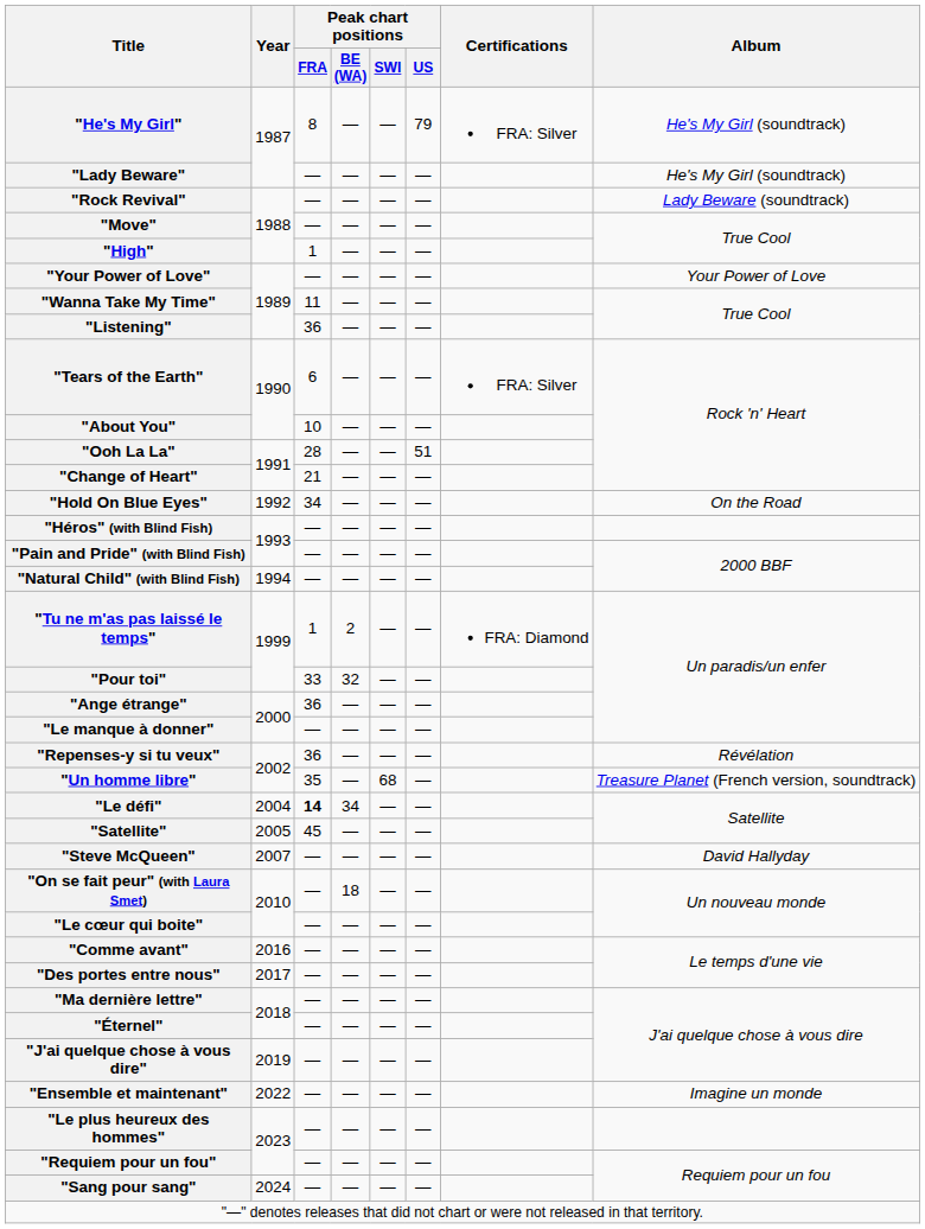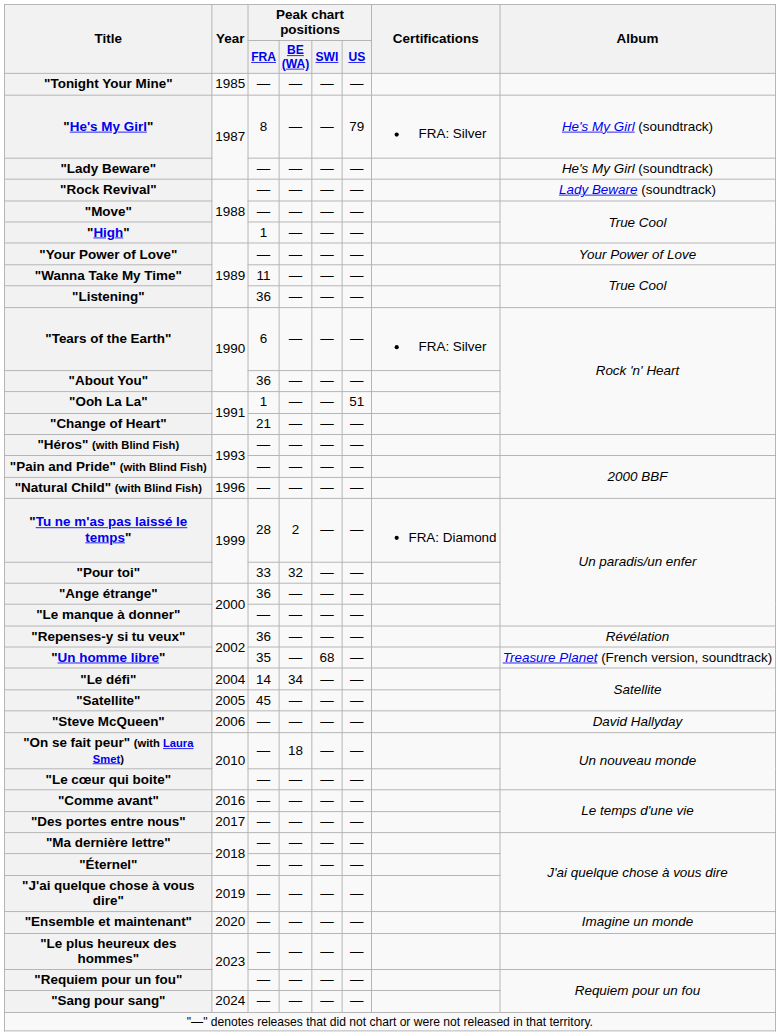 <table class="wikitable plainrowheaders" style="text-align:center;">
 <tr>
 <th rowspan="2" scope="col" style="width:15em;">Title</th>
 <th rowspan="2" scope="col" style="width:2em;">Year</th>
 <th colspan="4">Peak chart positions</th>
 <th rowspan="2">Certifications</th>
 <th rowspan="2">Album</th>
 </tr>
 <tr>
 <th scope="col" style="width:2em;font-size:90%;"><a href='#'>FRA</a><br></th>
 <th scope="col" style="width:2em;font-size:90%;"><a href='#'>BE (WA)</a><br></th>
 <th scope="col" style="width:2em;font-size:90%;"><a href='#'>SWI</a><br></th>
 <th scope="col" style="width:2em;font-size:90%;"><a href='#'>US</a><br></th>
+</tr>
+<tr>
+<th scope="row">"Tonight Your Mine" </th>
+<td>1985</td>
+<td>—</td>
+<td>—</td>
+<td>—</td>
+<td>—</td>
+<td></td>
+<td></td>
 </tr>
 <tr>
 <th scope="row">"<a href='#'>He's My Girl</a>"</th>
 <td rowspan="2">1987</td>
 <td>8</td>
 <td>—</td>
 <td>—</td>
 <td>79</td>
 <td><br><ul><li>FRA: Silver</li></ul></td>
 <td><em><a href='#'>He's My Girl</a></em> (soundtrack)</td>
 </tr>
 <tr>
 <th scope="row">"Lady Beware" </th>
 <td>—</td>
 <td>—</td>
 <td>—</td>
 <td>—</td>
 <td></td>
 <td><em>He's My Girl</em> (soundtrack)</td>
 </tr>
 <tr>
 <th scope="row">"Rock Revival" </th>
 <td rowspan="3">1988</td>
 <td>—</td>
 <td>—</td>
 <td>—</td>
 <td>—</td>
 <td></td>
 <td><em><a href='#'>Lady Beware</a></em> (soundtrack)</td>
 </tr>
 <tr>
 <th scope="row">"Move"</th>
 <td>—</td>
 <td>—</td>
 <td>—</td>
 <td>—</td>
 <td></td>
 <td rowspan="2"><em>True Cool</em></td>
 </tr>
 <tr>
 <th scope="row">"<a href='#'>High</a>"</th>
 <td>1</td>
 <td>—</td>
 <td>—</td>
 <td>—</td>
 <td></td>
 </tr>
 <tr>
 <th scope="row">"Your Power of Love" </th>
 <td rowspan="3">1989</td>
 <td>—</td>
 <td>—</td>
 <td>—</td>
 <td>—</td>
 <td></td>
 <td><em>Your Power of Love</em></td>
 </tr>
 <tr>
 <th scope="row">"Wanna Take My Time"</th>
 <td>11</td>
 <td>—</td>
 <td>—</td>
 <td>—</td>
 <td></td>
 <td rowspan="2"><em>True Cool</em></td>
 </tr>
 <tr>
 <th scope="row">"Listening"</th>
 <td>36</td>
 <td>—</td>
 <td>—</td>
 <td>—</td>
 <td></td>
 </tr>
 <tr>
 <th scope="row">"Tears of the Earth"</th>
 <td rowspan="2">1990</td>
 <td>6</td>
 <td>—</td>
 <td>—</td>
 <td>—</td>
 <td><br><ul><li>FRA: Silver</li></ul></td>
 <td rowspan="4"><em>Rock 'n' Heart</em></td>
 </tr>
 <tr>
 <th scope="row">"About You"</th>
-<td>10</td>
+<td>36</td>
 <td>—</td>
 <td>—</td>
 <td>—</td>
 <td></td>
 </tr>
 <tr>
 <th scope="row">"Ooh La La"</th>
 <td rowspan="2">1991</td>
-<td>28</td>
+<td>1</td>
 <td>—</td>
 <td>—</td>
 <td>51</td>
 <td></td>
 </tr>
 <tr>
 <th scope="row">"Change of Heart"</th>
 <td>21</td>
 <td>—</td>
 <td>—</td>
 <td>—</td>
 <td></td>
-</tr>
-<tr>
-<th scope="row">"Hold On Blue Eyes"</th>
-<td>1992</td>
-<td>34</td>
-<td>—</td>
-<td>—</td>
-<td>—</td>
-<td></td>
-<td><em>On the Road</em></td>
 </tr>
 <tr>
 <th scope="row">"Héros" <small>(with Blind Fish)</small></th>
 <td rowspan="2">1993</td>
 <td>—</td>
 <td>—</td>
 <td>—</td>
 <td>—</td>
 <td></td>
 <td></td>
 </tr>
 <tr>
 <th scope="row">"Pain and Pride" <small>(with Blind Fish)</small></th>
 <td>—</td>
 <td>—</td>
 <td>—</td>
 <td>—</td>
 <td></td>
 <td rowspan="2"><em>2000 BBF</em></td>
 </tr>
 <tr>
 <th scope="row">"Natural Child" <small>(with Blind Fish)</small></th>
-<td>1994</td>
+<td>1996</td>
 <td>—</td>
 <td>—</td>
 <td>—</td>
 <td>—</td>
 <td></td>
 </tr>
 <tr>
 <th scope="row">"<a href='#'>Tu ne m'as pas laissé le temps</a>"</th>
 <td rowspan="2">1999</td>
-<td>1</td>
+<td>28</td>
 <td>2</td>
 <td>—</td>
 <td>—</td>
 <td><br><ul><li>FRA: Diamond</li></ul></td>
 <td rowspan="4"><em>Un paradis/un enfer</em></td>
 </tr>
 <tr>
 <th scope="row">"Pour toi"</th>
 <td>33</td>
 <td>32</td>
 <td>—</td>
 <td>—</td>
 <td></td>
 </tr>
 <tr>
 <th scope="row">"Ange étrange"</th>
 <td rowspan="2">2000</td>
 <td>36</td>
 <td>—</td>
 <td>—</td>
 <td>—</td>
 <td></td>
 </tr>
 <tr>
 <th scope="row">"Le manque à donner"</th>
 <td>—</td>
 <td>—</td>
 <td>—</td>
 <td>—</td>
 <td></td>
 </tr>
 <tr>
 <th scope="row">"Repenses-y si tu veux"</th>
 <td rowspan="2">2002</td>
 <td>36</td>
 <td>—</td>
 <td>—</td>
 <td>—</td>
 <td></td>
 <td><em>Révélation</em></td>
 </tr>
 <tr>
 <th scope="row">"<a href='#'>Un homme libre</a>"</th>
 <td>35</td>
 <td>—</td>
 <td>68</td>
 <td>—</td>
 <td></td>
 <td><em><a href='#'>Treasure Planet</a></em> (French version, soundtrack)</td>
 </tr>
 <tr>
 <th scope="row">"Le défi"</th>
 <td>2004</td>
-<td><strong>14</strong></td>
+<td>14</td>
 <td>34</td>
 <td>—</td>
 <td>—</td>
 <td></td>
 <td rowspan="2"><em>Satellite</em></td>
 </tr>
 <tr>
 <th scope="row">"Satellite"</th>
 <td>2005</td>
 <td>45</td>
 <td>—</td>
 <td>—</td>
 <td>—</td>
 <td></td>
 </tr>
 <tr>
 <th scope="row">"Steve McQueen"</th>
-<td>2007</td>
+<td>2006</td>
 <td>—</td>
 <td>—</td>
 <td>—</td>
 <td>—</td>
 <td></td>
 <td><em>David Hallyday</em></td>
 </tr>
 <tr>
 <th scope="row">"On se fait peur" <small>(with <a href='#'>Laura Smet</a>)</small></th>
 <td rowspan="2">2010</td>
 <td>—</td>
 <td>18</td>
 <td>—</td>
 <td>—</td>
 <td></td>
 <td rowspan="2"><em>Un nouveau monde</em></td>
 </tr>
 <tr>
 <th scope="row">"Le cœur qui boite"</th>
 <td>—</td>
 <td>—</td>
 <td>—</td>
 <td>—</td>
 <td></td>
 </tr>
 <tr>
 <th scope="row">"Comme avant"</th>
 <td>2016</td>
 <td>—</td>
 <td>—</td>
 <td>—</td>
 <td>—</td>
 <td></td>
 <td rowspan="2"><em>Le temps d'une vie</em></td>
 </tr>
 <tr>
 <th scope="row">"Des portes entre nous"</th>
 <td>2017</td>
 <td>—</td>
 <td>—</td>
 <td>—</td>
 <td>—</td>
 <td></td>
 </tr>
 <tr>
 <th scope="row">"Ma dernière lettre"</th>
 <td rowspan="2">2018</td>
 <td>—</td>
 <td>—</td>
 <td>—</td>
 <td>—</td>
 <td></td>
 <td rowspan="3"><em>J'ai quelque chose à vous dire</em></td>
 </tr>
 <tr>
 <th scope="row">"Éternel"</th>
 <td>—</td>
 <td>—</td>
 <td>—</td>
 <td>—</td>
 <td></td>
 </tr>
 <tr>
 <th scope="row">"J'ai quelque chose à vous dire"</th>
 <td>2019</td>
 <td>—</td>
 <td>—</td>
 <td>—</td>
 <td>—</td>
 <td></td>
 </tr>
 <tr>
 <th scope="row">"Ensemble et maintenant"</th>
-<td>2022</td>
+<td>2020</td>
 <td>—</td>
 <td>—</td>
 <td>—</td>
 <td>—</td>
 <td></td>
 <td><em>Imagine un monde</em></td>
 </tr>
 <tr>
 <th scope="row">"Le plus heureux des hommes"</th>
 <td rowspan="2">2023</td>
 <td>—</td>
 <td>—</td>
 <td>—</td>
 <td>—</td>
 <td></td>
 <td></td>
 </tr>
 <tr>
 <th scope="row">"Requiem pour un fou"</th>
 <td>—</td>
 <td>—</td>
 <td>—</td>
 <td>—</td>
 <td></td>
 <td rowspan="2"><em>Requiem pour un fou</em></td>
 </tr>
 <tr>
 <th scope="row">"Sang pour sang"</th>
 <td>2024</td>
 <td>—</td>
 <td>—</td>
 <td>—</td>
 <td>—</td>
 <td></td>
 </tr>
 <tr>
 <td colspan="8" style="font-size:90%">"—" denotes releases that did not chart or were not released in that territory.</td>
 </tr>
 </table>
